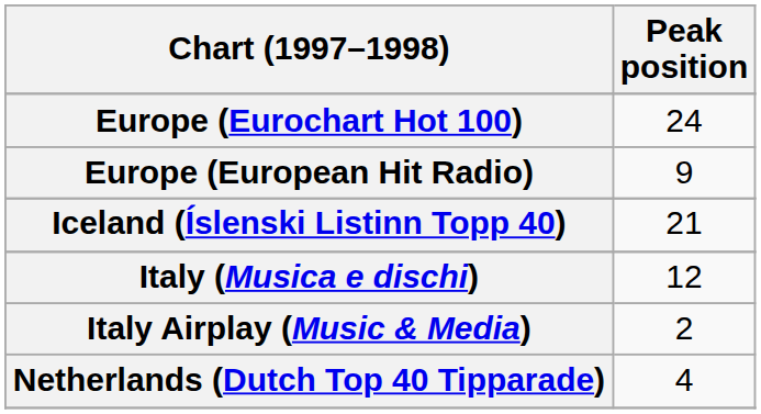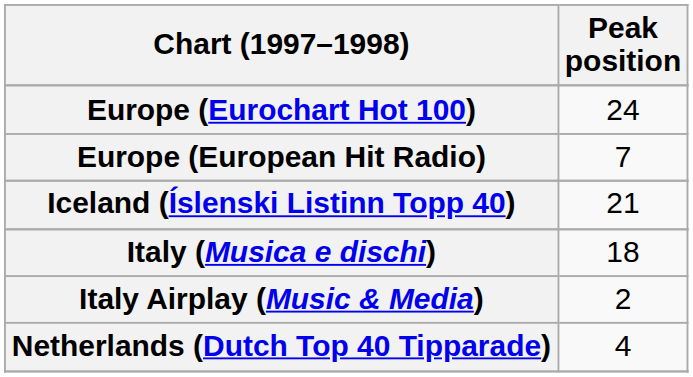 <table class="wikitable sortable plainrowheaders" style="text-align:center">
 <tr>
 <th>Chart (1997–1998)</th>
 <th>Peak<br>position</th>
 </tr>
 <tr>
 </tr>
 <tr>
 </tr>
 <tr>
 </tr>
 <tr>
 <th scope="row">Europe (<a href='#'>Eurochart Hot 100</a>)</th>
 <td>24</td>
 </tr>
 <tr>
 <th scope="row">Europe (European Hit Radio)</th>
-<td>9</td>
+<td>7</td>
 </tr>
 <tr>
 </tr>
 <tr>
 <th scope="row">Iceland (<a href='#'>Íslenski Listinn Topp 40</a>)</th>
 <td>21</td>
 </tr>
 <tr>
 </tr>
 <tr>
 <th scope="row">Italy (<em><a href='#'>Musica e dischi</a></em>)</th>
-<td>12</td>
+<td>18</td>
 </tr>
 <tr>
 <th scope="row">Italy Airplay (<em><a href='#'>Music & Media</a></em>)</th>
 <td>2</td>
 </tr>
 <tr>
 <th scope="row">Netherlands (<a href='#'>Dutch Top 40 Tipparade</a>)</th>
 <td>4</td>
 </tr>
 <tr>
 </tr>
 <tr>
 </tr>
 <tr>
 </tr>
 <tr>
 </tr>
 <tr>
 </tr>
 <tr>
 </tr>
 <tr>
 </tr>
 <tr>
 </tr>
 </table>
